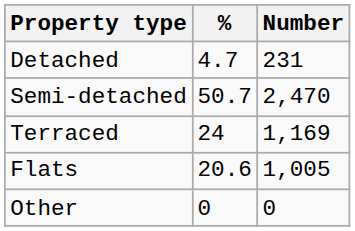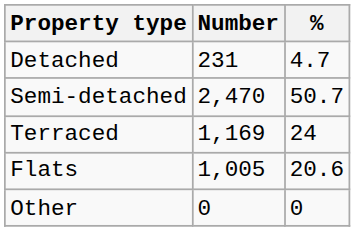 <table class="wikitable">
 <tr>
 <th>Property type</th>
+<th>Number</th>
 <th>%</th>
-<th>Number</th>
 </tr>
 <tr>
 <td>Detached</td>
+<td>231</td>
 <td>4.7</td>
-<td>231</td>
 </tr>
 <tr>
 <td>Semi-detached</td>
+<td>2,470</td>
 <td>50.7</td>
-<td>2,470</td>
 </tr>
 <tr>
 <td>Terraced</td>
+<td>1,169</td>
 <td>24</td>
-<td>1,169</td>
 </tr>
 <tr>
 <td>Flats</td>
+<td>1,005</td>
 <td>20.6</td>
-<td>1,005</td>
 </tr>
 <tr>
 <td>Other</td>
 <td>0</td>
 <td>0</td>
 </tr>
 </table>
